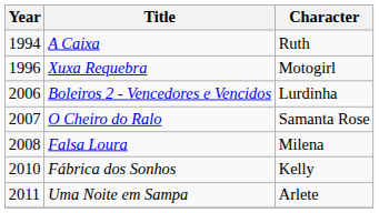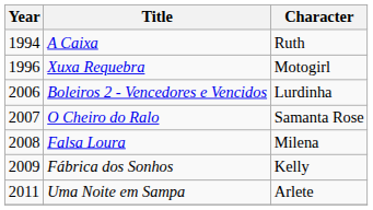 <table class="wikitable">
 <tr>
 <th>Year</th>
 <th>Title</th>
 <th>Character</th>
 </tr>
 <tr>
 <td>1994</td>
 <td><em><a href='#'>A Caixa</a></em></td>
 <td>Ruth</td>
 </tr>
 <tr>
 <td>1996</td>
 <td><em><a href='#'>Xuxa Requebra</a></em></td>
 <td>Motogirl</td>
 </tr>
 <tr>
 <td>2006</td>
 <td><em><a href='#'>Boleiros 2 - Vencedores e Vencidos</a></em></td>
 <td>Lurdinha</td>
 </tr>
 <tr>
 <td>2007</td>
 <td><em><a href='#'>O Cheiro do Ralo</a></em></td>
 <td>Samanta Rose</td>
 </tr>
 <tr>
 <td>2008</td>
 <td><em><a href='#'>Falsa Loura</a></em></td>
 <td>Milena</td>
 </tr>
 <tr>
-<td>2010</td>
+<td>2009</td>
 <td><em>Fábrica dos Sonhos</em></td>
 <td>Kelly</td>
 </tr>
 <tr>
 <td>2011</td>
 <td><em>Uma Noite em Sampa</em></td>
 <td>Arlete</td>
 </tr>
 <tr>
 </tr>
 </table>
